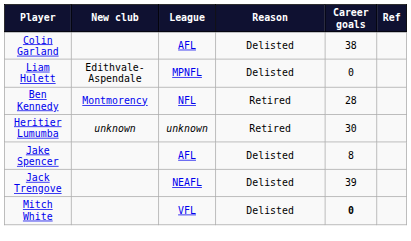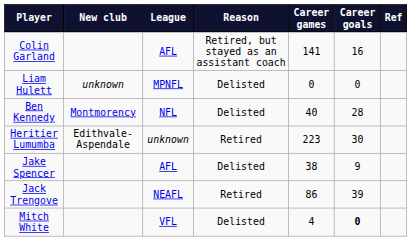 <table class="wikitable" style="text-align:center; font-size:100%; width:60%">
 <tr style="color:#FFFFFF;">
 <th style="background:#0F1131; border: solid black 1px; width: 10%">Player</th>
 <th style="background:#0F1131; border: solid black 1px; width: 12%">New club</th>
 <th style="background:#0F1131; border: solid black 1px; width: 7%">League</th>
 <th style="background:#0F1131; border: solid black 1px; width: 20%">Reason</th>
+<th style="background:#0F1131; border: solid black 1px; width: 8%">Career games</th>
 <th style="background:#0F1131; border: solid black 1px; width: 8%">Career goals</th>
 <th style="background:#0F1131; border: solid black 1px; width: 5%">Ref</th>
 </tr>
 <tr>
 <td><a href='#'>Colin Garland</a></td>
 <td></td>
 <td><a href='#'>AFL</a></td>
-<td>Delisted</td>
-<td>38</td>
+<td>Retired, but stayed as an assistant coach</td>
+<td>141</td>
+<td>16</td>
 <td></td>
 </tr>
 <tr>
 <td><a href='#'>Liam Hulett</a></td>
-<td>Edithvale-Aspendale</td>
+<td><em>unknown</em></td>
 <td><a href='#'>MPNFL</a></td>
 <td>Delisted</td>
+<td>0</td>
 <td>0</td>
 <td></td>
 </tr>
 <tr>
 <td><a href='#'>Ben Kennedy</a></td>
 <td><a href='#'>Montmorency</a></td>
 <td><a href='#'>NFL</a></td>
-<td>Retired</td>
+<td>Delisted</td>
+<td>40</td>
 <td>28</td>
 <td></td>
 </tr>
 <tr>
 <td><a href='#'>Heritier Lumumba</a></td>
-<td><em>unknown</em></td>
+<td>Edithvale-Aspendale</td>
 <td><em>unknown</em></td>
 <td>Retired</td>
+<td>223</td>
 <td>30</td>
 <td></td>
 </tr>
 <tr>
 <td><a href='#'>Jake Spencer</a></td>
 <td></td>
 <td><a href='#'>AFL</a></td>
 <td>Delisted</td>
-<td>8</td>
+<td>38</td>
+<td>9</td>
 <td></td>
 </tr>
 <tr>
 <td><a href='#'>Jack Trengove</a></td>
 <td></td>
 <td><a href='#'>NEAFL</a></td>
-<td>Delisted</td>
+<td>Retired</td>
+<td>86</td>
 <td>39</td>
 <td></td>
 </tr>
 <tr>
 <td><a href='#'>Mitch White</a></td>
 <td></td>
 <td><a href='#'>VFL</a></td>
 <td>Delisted</td>
+<td>4</td>
 <td><strong>0</strong></td>
 <td></td>
 </tr>
 </table>
